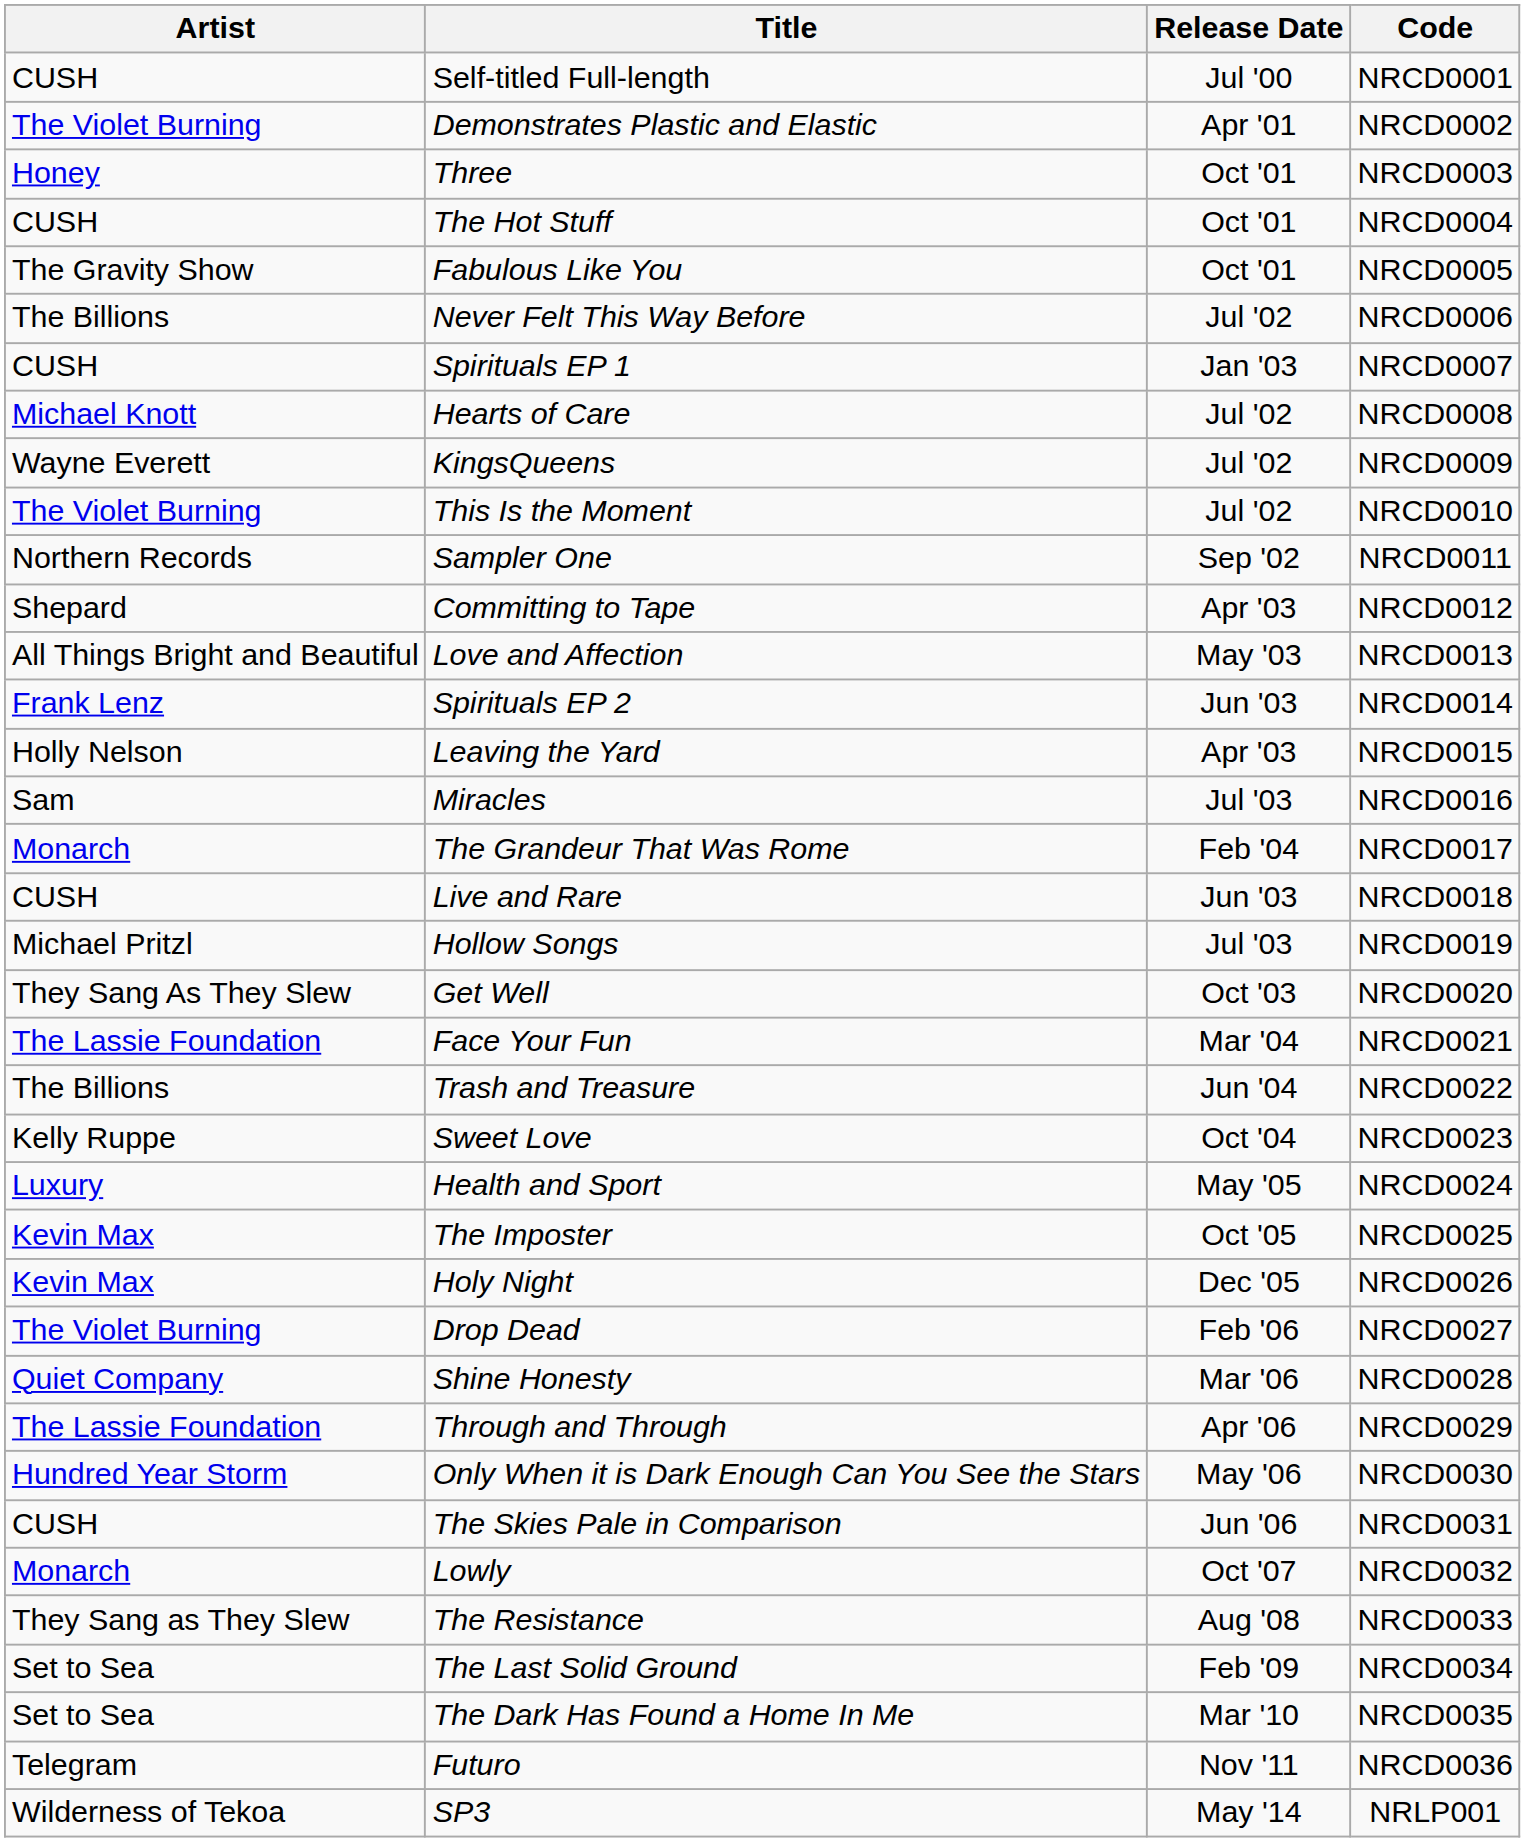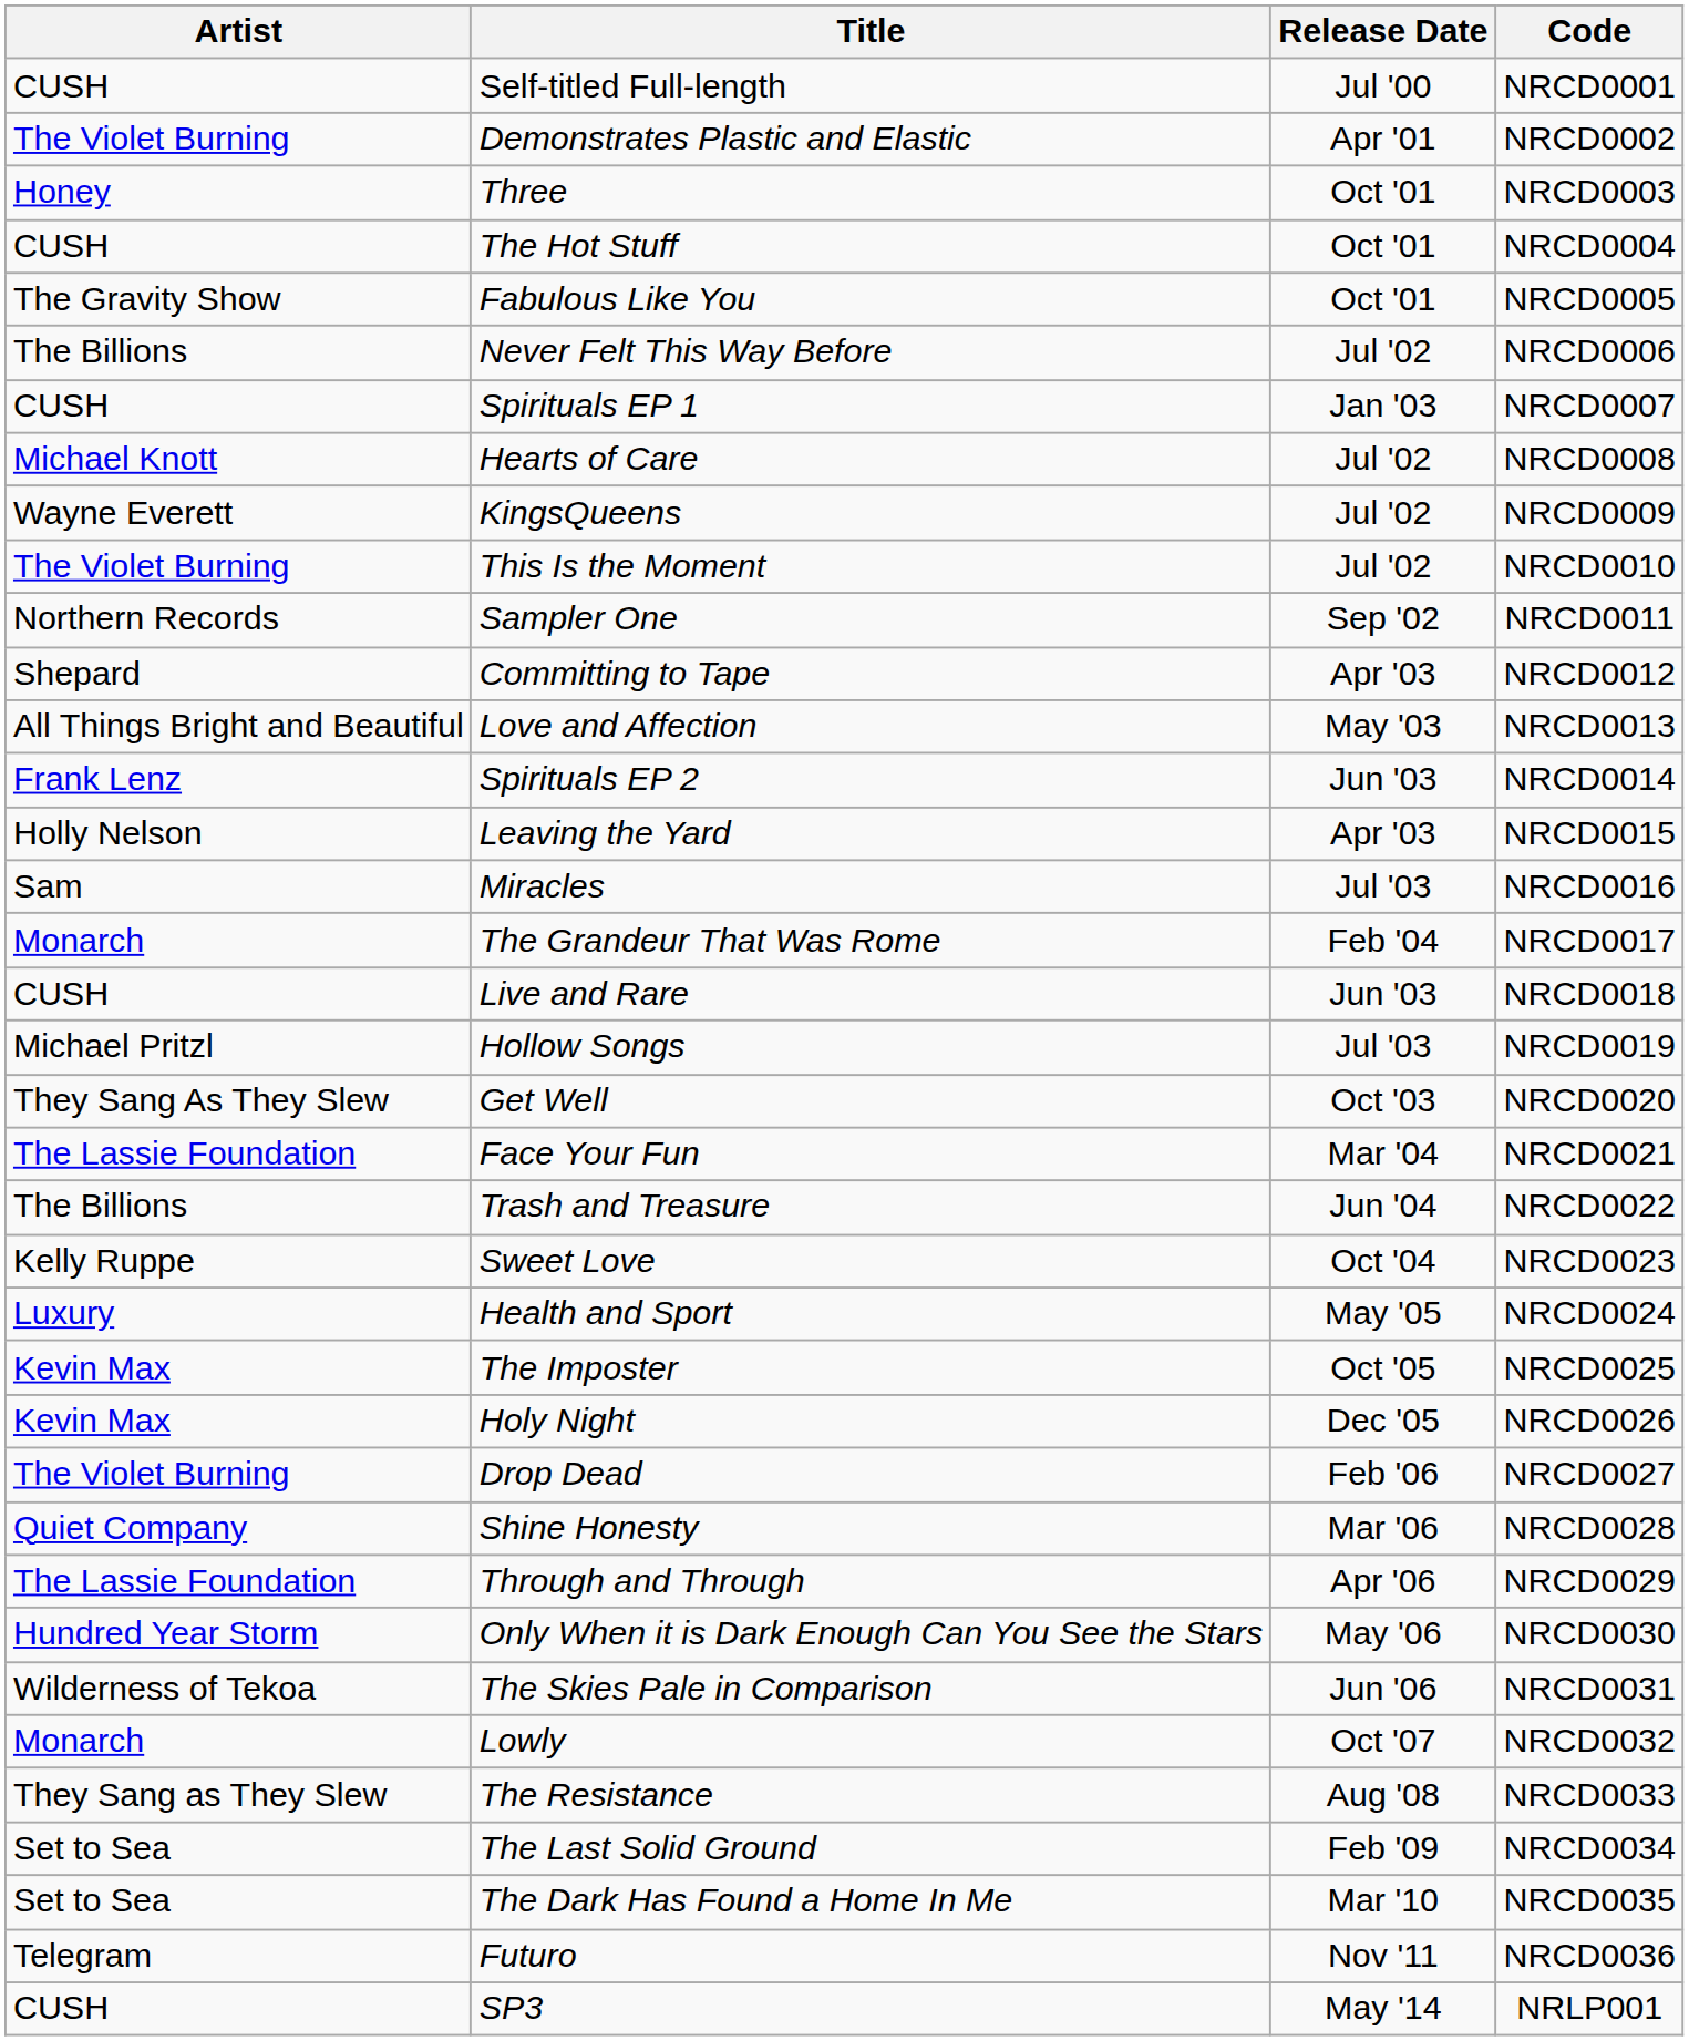 <table class="wikitable">
 <tr>
 <th>Artist</th>
 <th>Title</th>
 <th>Release Date</th>
 <th>Code</th>
 </tr>
 <tr>
 <td>CUSH</td>
 <td>Self-titled Full-length</td>
 <td align=center>Jul '00</td>
 <td align=center>NRCD0001</td>
 </tr>
 <tr>
 <td><a href='#'>The Violet Burning</a></td>
 <td><em>Demonstrates Plastic and Elastic</em></td>
 <td align=center>Apr '01</td>
 <td align=center>NRCD0002</td>
 </tr>
 <tr>
 <td><a href='#'>Honey</a></td>
 <td><em>Three</em></td>
 <td align=center>Oct '01</td>
 <td align=center>NRCD0003</td>
 </tr>
 <tr>
 <td>CUSH</td>
 <td><em>The Hot Stuff</em></td>
 <td align=center>Oct '01</td>
 <td align=center>NRCD0004</td>
 </tr>
 <tr>
 <td>The Gravity Show</td>
 <td><em>Fabulous Like You</em></td>
 <td align=center>Oct '01</td>
 <td align=center>NRCD0005</td>
 </tr>
 <tr>
 <td>The Billions</td>
 <td><em>Never Felt This Way Before</em></td>
 <td align=center>Jul '02</td>
 <td align=center>NRCD0006</td>
 </tr>
 <tr>
 <td>CUSH</td>
 <td><em>Spirituals EP 1</em></td>
 <td align=center>Jan '03</td>
 <td align=center>NRCD0007</td>
 </tr>
 <tr>
 <td><a href='#'>Michael Knott</a></td>
 <td><em>Hearts of Care</em></td>
 <td align=center>Jul '02</td>
 <td align=center>NRCD0008</td>
 </tr>
 <tr>
 <td>Wayne Everett</td>
 <td><em>KingsQueens</em></td>
 <td align=center>Jul '02</td>
 <td align=center>NRCD0009</td>
 </tr>
 <tr>
 <td><a href='#'>The Violet Burning</a></td>
 <td><em>This Is the Moment</em></td>
 <td align=center>Jul '02</td>
 <td align=center>NRCD0010</td>
 </tr>
 <tr>
 <td>Northern Records</td>
 <td><em>Sampler One</em></td>
 <td align=center>Sep '02</td>
 <td align=center>NRCD0011</td>
 </tr>
 <tr>
 <td>Shepard</td>
 <td><em>Committing to Tape</em></td>
 <td align=center>Apr '03</td>
 <td align=center>NRCD0012</td>
 </tr>
 <tr>
 <td>All Things Bright and Beautiful</td>
 <td><em>Love and Affection</em></td>
 <td align=center>May '03</td>
 <td align=center>NRCD0013</td>
 </tr>
 <tr>
 <td><a href='#'>Frank Lenz</a></td>
 <td><em>Spirituals EP 2</em></td>
 <td align=center>Jun '03</td>
 <td align=center>NRCD0014</td>
 </tr>
 <tr>
 <td>Holly Nelson</td>
 <td><em>Leaving the Yard</em></td>
 <td align=center>Apr '03</td>
 <td align=center>NRCD0015</td>
 </tr>
 <tr>
 <td>Sam</td>
 <td><em>Miracles</em></td>
 <td align=center>Jul '03</td>
 <td align=center>NRCD0016</td>
 </tr>
 <tr>
 <td><a href='#'>Monarch</a></td>
 <td><em>The Grandeur That Was Rome</em></td>
 <td align=center>Feb '04</td>
 <td align=center>NRCD0017</td>
 </tr>
 <tr>
 <td>CUSH</td>
 <td><em>Live and Rare</em></td>
 <td align=center>Jun '03</td>
 <td align=center>NRCD0018</td>
 </tr>
 <tr>
 <td>Michael Pritzl</td>
 <td><em>Hollow Songs</em></td>
 <td align=center>Jul '03</td>
 <td align=center>NRCD0019</td>
 </tr>
 <tr>
 <td>They Sang As They Slew</td>
 <td><em>Get Well</em></td>
 <td align=center>Oct '03</td>
 <td align=center>NRCD0020</td>
 </tr>
 <tr>
 <td><a href='#'>The Lassie Foundation</a></td>
 <td><em>Face Your Fun</em></td>
 <td align=center>Mar '04</td>
 <td align=center>NRCD0021</td>
 </tr>
 <tr>
 <td>The Billions</td>
 <td><em>Trash and Treasure</em></td>
 <td align=center>Jun '04</td>
 <td align=center>NRCD0022</td>
 </tr>
 <tr>
 <td>Kelly Ruppe</td>
 <td><em>Sweet Love</em></td>
 <td align=center>Oct '04</td>
 <td align=center>NRCD0023</td>
 </tr>
 <tr>
 <td><a href='#'>Luxury</a></td>
 <td><em>Health and Sport</em></td>
 <td align=center>May '05</td>
 <td align=center>NRCD0024</td>
 </tr>
 <tr>
 <td><a href='#'>Kevin Max</a></td>
 <td><em>The Imposter</em></td>
 <td align=center>Oct '05</td>
 <td align=center>NRCD0025</td>
 </tr>
 <tr>
 <td><a href='#'>Kevin Max</a></td>
 <td><em>Holy Night</em></td>
 <td align=center>Dec '05</td>
 <td align=center>NRCD0026</td>
 </tr>
 <tr>
 <td><a href='#'>The Violet Burning</a></td>
 <td><em>Drop Dead</em></td>
 <td align=center>Feb '06</td>
 <td align=center>NRCD0027</td>
 </tr>
 <tr>
 <td><a href='#'>Quiet Company</a></td>
 <td><em>Shine Honesty</em></td>
 <td align=center>Mar '06</td>
 <td align=center>NRCD0028</td>
 </tr>
 <tr>
 <td><a href='#'>The Lassie Foundation</a></td>
 <td><em>Through and Through</em></td>
 <td align=center>Apr '06</td>
 <td align=center>NRCD0029</td>
 </tr>
 <tr>
 <td><a href='#'>Hundred Year Storm</a></td>
 <td><em>Only When it is Dark Enough Can You See the Stars</em></td>
 <td align=center>May '06</td>
 <td align=center>NRCD0030</td>
 </tr>
 <tr>
-<td>CUSH</td>
+<td>Wilderness of Tekoa</td>
 <td><em>The Skies Pale in Comparison</em></td>
 <td align=center>Jun '06</td>
 <td align=center>NRCD0031</td>
 </tr>
 <tr>
 <td><a href='#'>Monarch</a></td>
 <td><em>Lowly</em></td>
 <td align=center>Oct '07</td>
 <td align=center>NRCD0032</td>
 </tr>
 <tr>
 <td>They Sang as They Slew</td>
 <td><em>The Resistance</em></td>
 <td align=center>Aug '08</td>
 <td align=center>NRCD0033</td>
 </tr>
 <tr>
 <td>Set to Sea</td>
 <td><em>The Last Solid Ground</em></td>
 <td align=center>Feb '09</td>
 <td align=center>NRCD0034</td>
 </tr>
 <tr>
 <td>Set to Sea</td>
 <td><em>The Dark Has Found a Home In Me</em></td>
 <td align=center>Mar '10</td>
 <td align=center>NRCD0035</td>
 </tr>
 <tr>
 <td>Telegram</td>
 <td><em>Futuro</em></td>
 <td align=center>Nov '11</td>
 <td align=center>NRCD0036</td>
 </tr>
 <tr>
-<td>Wilderness of Tekoa</td>
+<td>CUSH</td>
 <td><em>SP3</em></td>
 <td align=center>May '14</td>
 <td align=center>NRLP001</td>
 </tr>
 </table>
